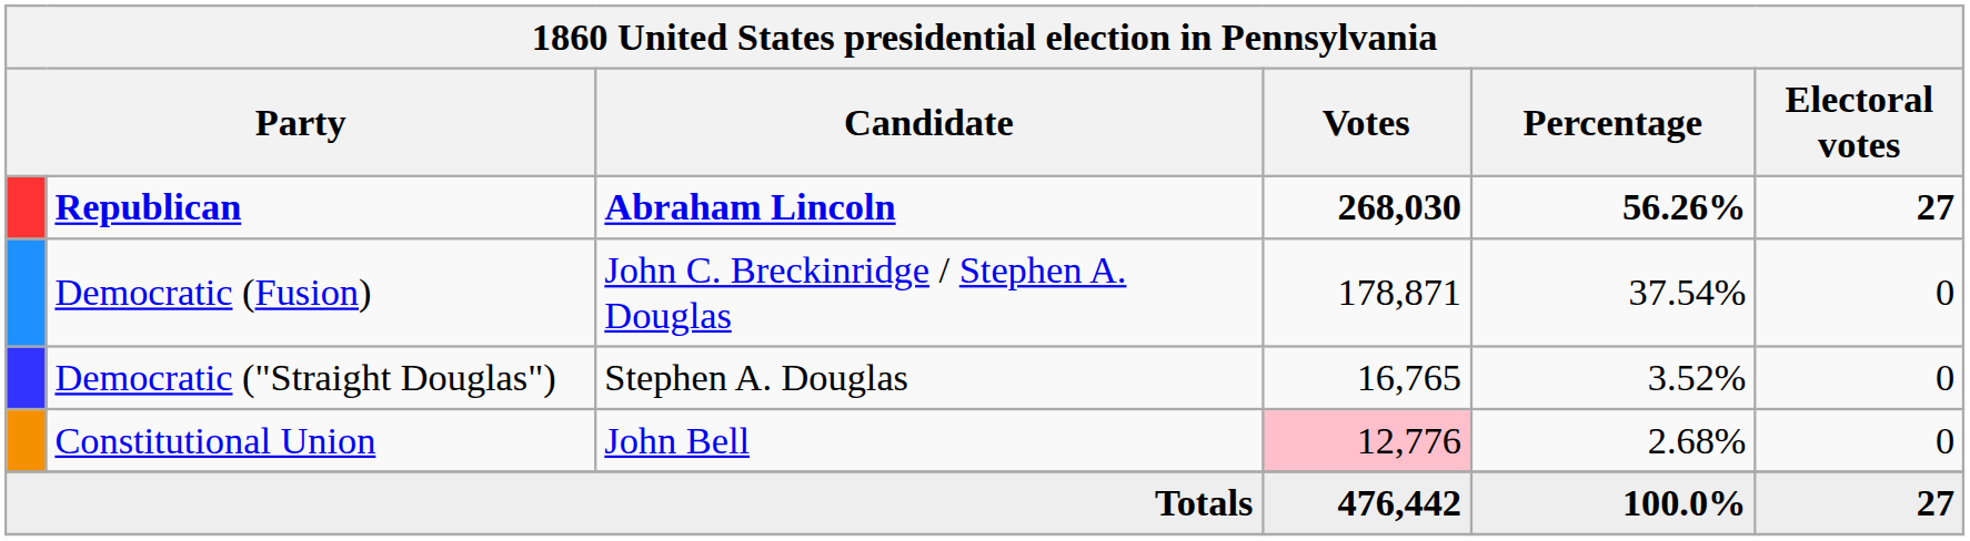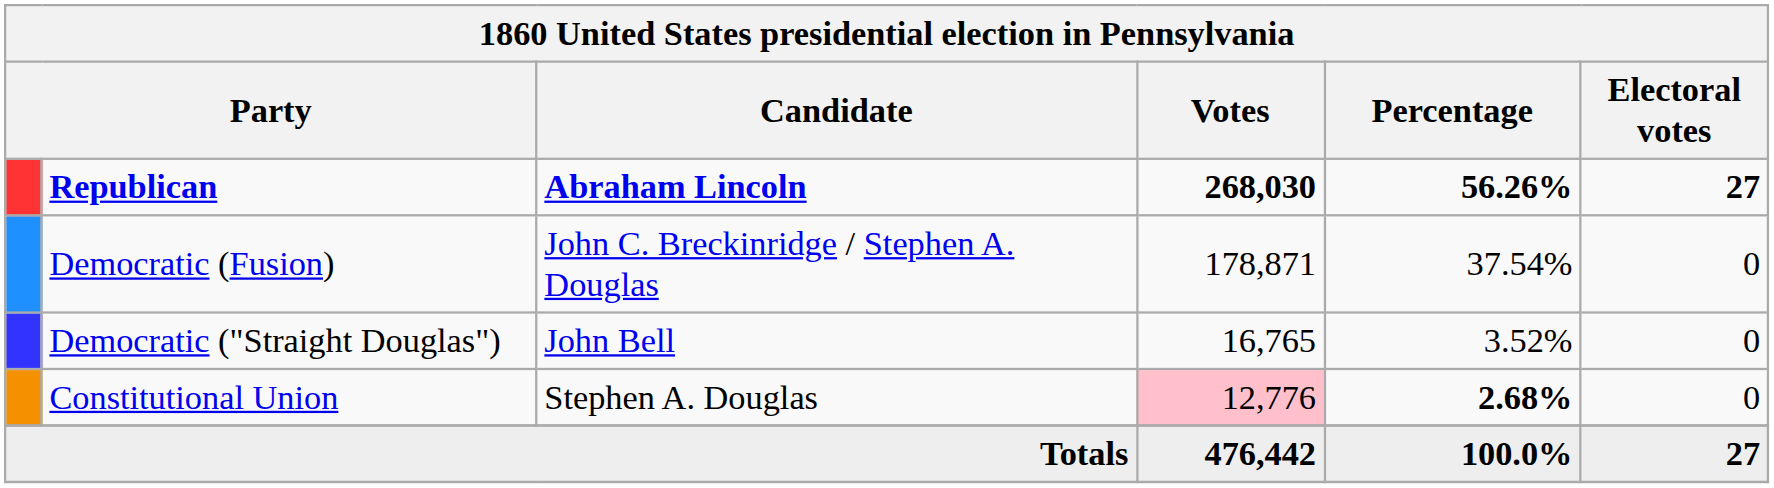 <table class="wikitable" style="font-size: 95%;">
 <tr>
 <th colspan="6">1860 United States presidential election in Pennsylvania</th>
 </tr>
 <tr>
 <th colspan="2" style="width: 15em">Party</th>
 <th style="width: 17em">Candidate</th>
 <th style="width: 5em">Votes</th>
 <th style="width: 7em">Percentage</th>
 <th style="width: 5em">Electoral votes</th>
 </tr>
 <tr>
 <th style="background-color:#FF3333; width: 3px"></th>
 <td style="width: 130px"><strong><a href='#'>Republican</a></strong></td>
 <td><strong><a href='#'>Abraham Lincoln</a></strong></td>
 <td align="right"><strong>268,030</strong></td>
 <td align="right"><strong>56.26%</strong></td>
 <td align="right"><strong>27</strong></td>
 </tr>
 <tr>
 <th style="background-color:#1E90FF; width: 3px"></th>
 <td style="width: 130px"><a href='#'>Democratic</a> (<a href='#'>Fusion</a>)</td>
 <td><a href='#'>John C. Breckinridge</a> / <a href='#'>Stephen A. Douglas</a></td>
 <td align="right">178,871</td>
 <td align="right">37.54%</td>
 <td align="right">0</td>
 </tr>
 <tr>
 <th style="background-color:#3333FF; width: 3px"></th>
 <td style="width: 130px"><a href='#'>Democratic</a> ("Straight Douglas")</td>
-<td>Stephen A. Douglas</td>
+<td><a href='#'>John Bell</a></td>
 <td align="right">16,765</td>
 <td align="right">3.52%</td>
 <td align="right">0</td>
 </tr>
 <tr>
 <th style="background-color:#F59100; width: 3px"></th>
 <td style="width: 130px"><a href='#'>Constitutional Union</a></td>
-<td><a href='#'>John Bell</a></td>
+<td>Stephen A. Douglas</td>
 <td align="right" style="background: pink;">12,776</td>
-<td align="right">2.68%</td>
+<td align="right"><strong>2.68%</strong></td>
 <td align="right">0</td>
 </tr>
 <tr>
 </tr>
 <tr bgcolor="#EEEEEE">
 <td colspan="3" align="right"><strong>Totals</strong></td>
 <td align="right"><strong>476,442</strong></td>
 <td align="right"><strong>100.0%</strong></td>
 <td align="right"><strong>27</strong></td>
 </tr>
 <tr>
 </tr>
 </table>
